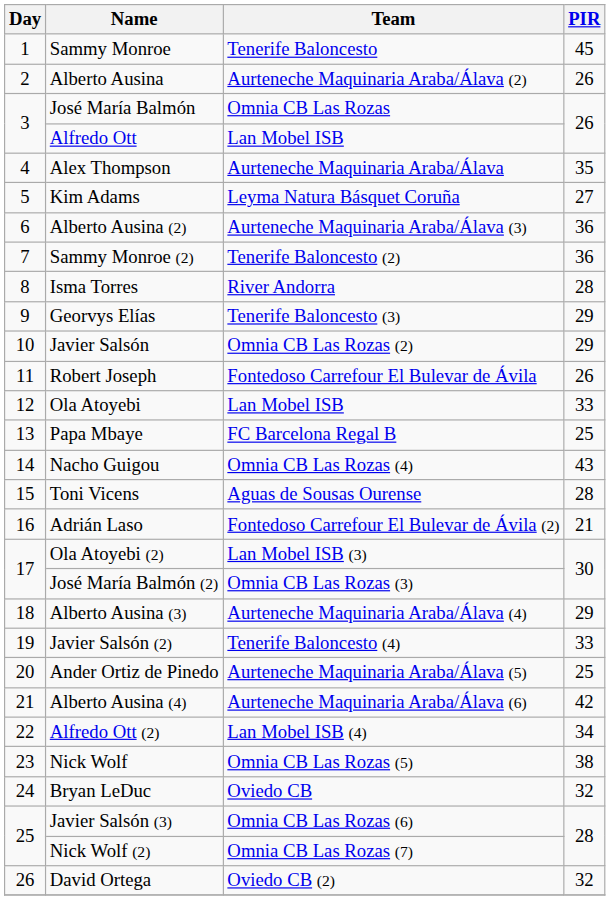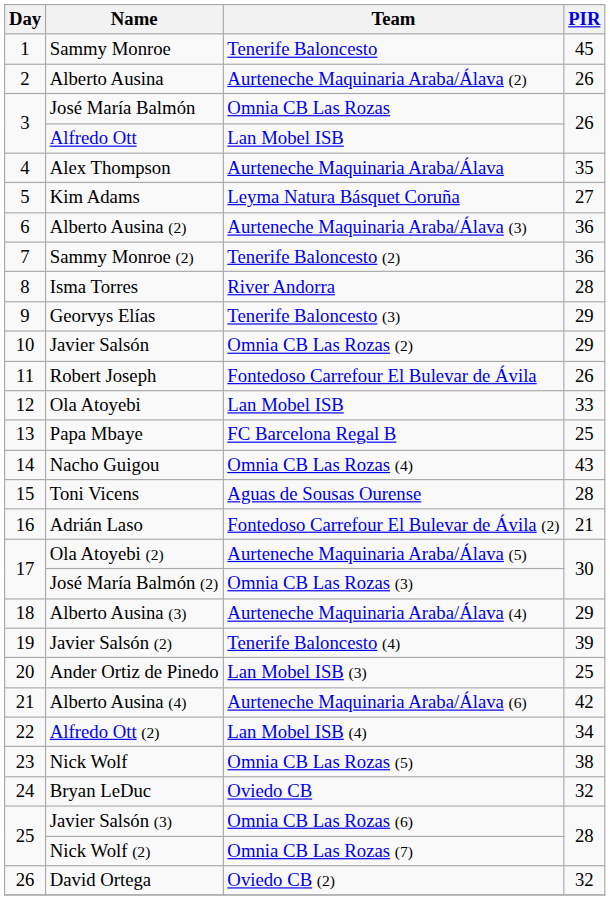 <table class="wikitable">
 <tr>
 <th>Day</th>
 <th>Name</th>
 <th>Team</th>
 <th><a href='#'>PIR</a></th>
 </tr>
 <tr>
 <td align="center">1</td>
 <td> Sammy Monroe</td>
 <td><a href='#'>Tenerife Baloncesto</a></td>
 <td align="center">45</td>
 </tr>
 <tr>
 <td align="center">2</td>
 <td> Alberto Ausina</td>
 <td><a href='#'>Aurteneche Maquinaria Araba/Álava</a> <small>(2)</small></td>
 <td align="center">26</td>
 </tr>
 <tr>
 <td rowspan=2 align="center">3</td>
 <td> José María Balmón</td>
 <td><a href='#'>Omnia CB Las Rozas</a></td>
 <td rowspan=2 align="center">26</td>
 </tr>
 <tr>
 <td> <a href='#'>Alfredo Ott</a></td>
 <td><a href='#'>Lan Mobel ISB</a></td>
 </tr>
 <tr>
 <td align="center">4</td>
 <td> Alex Thompson</td>
 <td><a href='#'>Aurteneche Maquinaria Araba/Álava</a></td>
 <td align="center">35</td>
 </tr>
 <tr>
 <td align="center">5</td>
 <td> Kim Adams</td>
 <td><a href='#'>Leyma Natura Básquet Coruña</a></td>
 <td align="center">27</td>
 </tr>
 <tr>
 <td align="center">6</td>
 <td> Alberto Ausina <small>(2)</small></td>
 <td><a href='#'>Aurteneche Maquinaria Araba/Álava</a> <small>(3)</small></td>
 <td align="center">36</td>
 </tr>
 <tr>
 <td align="center">7</td>
 <td> Sammy Monroe <small>(2)</small></td>
 <td><a href='#'>Tenerife Baloncesto</a> <small>(2)</small></td>
 <td align="center">36</td>
 </tr>
 <tr>
 <td align="center">8</td>
 <td> Isma Torres</td>
 <td><a href='#'>River Andorra</a></td>
 <td align="center">28</td>
 </tr>
 <tr>
 <td align="center">9</td>
 <td> Georvys Elías</td>
 <td><a href='#'>Tenerife Baloncesto</a> <small>(3)</small></td>
 <td align="center">29</td>
 </tr>
 <tr>
 <td align="center">10</td>
 <td> Javier Salsón</td>
 <td><a href='#'>Omnia CB Las Rozas</a> <small>(2)</small></td>
 <td align="center">29</td>
 </tr>
 <tr>
 <td align="center">11</td>
 <td> Robert Joseph</td>
 <td><a href='#'>Fontedoso Carrefour El Bulevar de Ávila</a></td>
 <td align="center">26</td>
 </tr>
 <tr>
 <td align="center">12</td>
 <td> Ola Atoyebi</td>
 <td><a href='#'>Lan Mobel ISB</a></td>
 <td align="center">33</td>
 </tr>
 <tr>
 <td align="center">13</td>
 <td> Papa Mbaye</td>
 <td><a href='#'>FC Barcelona Regal B</a></td>
 <td align="center">25</td>
 </tr>
 <tr>
 <td align="center">14</td>
 <td> Nacho Guigou</td>
 <td><a href='#'>Omnia CB Las Rozas</a> <small>(4)</small></td>
 <td align="center">43</td>
 </tr>
 <tr>
 <td align="center">15</td>
 <td> Toni Vicens</td>
 <td><a href='#'>Aguas de Sousas Ourense</a></td>
 <td align="center">28</td>
 </tr>
 <tr>
 <td align="center">16</td>
 <td> Adrián Laso</td>
 <td><a href='#'>Fontedoso Carrefour El Bulevar de Ávila</a> <small>(2)</small></td>
 <td align="center">21</td>
 </tr>
 <tr>
 <td rowspan=2 align="center">17</td>
 <td> Ola Atoyebi <small>(2)</small></td>
-<td><a href='#'>Lan Mobel ISB</a> <small>(3)</small></td>
+<td><a href='#'>Aurteneche Maquinaria Araba/Álava</a> <small>(5)</small></td>
 <td rowspan=2 align="center">30</td>
 </tr>
 <tr>
 <td> José María Balmón <small>(2)</small></td>
 <td><a href='#'>Omnia CB Las Rozas</a> <small>(3)</small></td>
 </tr>
 <tr>
 <td align="center">18</td>
 <td> Alberto Ausina <small>(3)</small></td>
 <td><a href='#'>Aurteneche Maquinaria Araba/Álava</a> <small>(4)</small></td>
 <td align="center">29</td>
 </tr>
 <tr>
 <td align="center">19</td>
 <td> Javier Salsón <small>(2)</small></td>
 <td><a href='#'>Tenerife Baloncesto</a> <small>(4)</small></td>
-<td align="center">33</td>
+<td align="center">39</td>
 </tr>
 <tr>
 <td align="center">20</td>
 <td> Ander Ortiz de Pinedo</td>
-<td><a href='#'>Aurteneche Maquinaria Araba/Álava</a> <small>(5)</small></td>
+<td><a href='#'>Lan Mobel ISB</a> <small>(3)</small></td>
 <td align="center">25</td>
 </tr>
 <tr>
 <td align="center">21</td>
 <td> Alberto Ausina <small>(4)</small></td>
 <td><a href='#'>Aurteneche Maquinaria Araba/Álava</a> <small>(6)</small></td>
 <td align="center">42</td>
 </tr>
 <tr>
 <td align="center">22</td>
 <td> <a href='#'>Alfredo Ott</a> <small>(2)</small></td>
 <td><a href='#'>Lan Mobel ISB</a> <small>(4)</small></td>
 <td align="center">34</td>
 </tr>
 <tr>
 <td align="center">23</td>
 <td> Nick Wolf</td>
 <td><a href='#'>Omnia CB Las Rozas</a> <small>(5)</small></td>
 <td align="center">38</td>
 </tr>
 <tr>
 <td align="center">24</td>
 <td> Bryan LeDuc</td>
 <td><a href='#'>Oviedo CB</a></td>
 <td align="center">32</td>
 </tr>
 <tr>
 <td rowspan=2 align="center">25</td>
 <td> Javier Salsón <small>(3)</small></td>
 <td><a href='#'>Omnia CB Las Rozas</a> <small>(6)</small></td>
 <td rowspan=2 align="center">28</td>
 </tr>
 <tr>
 <td> Nick Wolf <small>(2)</small></td>
 <td><a href='#'>Omnia CB Las Rozas</a> <small>(7)</small></td>
 </tr>
 <tr>
 <td align="center">26</td>
 <td> David Ortega</td>
 <td><a href='#'>Oviedo CB</a> <small>(2)</small></td>
 <td align="center">32</td>
 </tr>
 <tr>
 </tr>
 </table>
